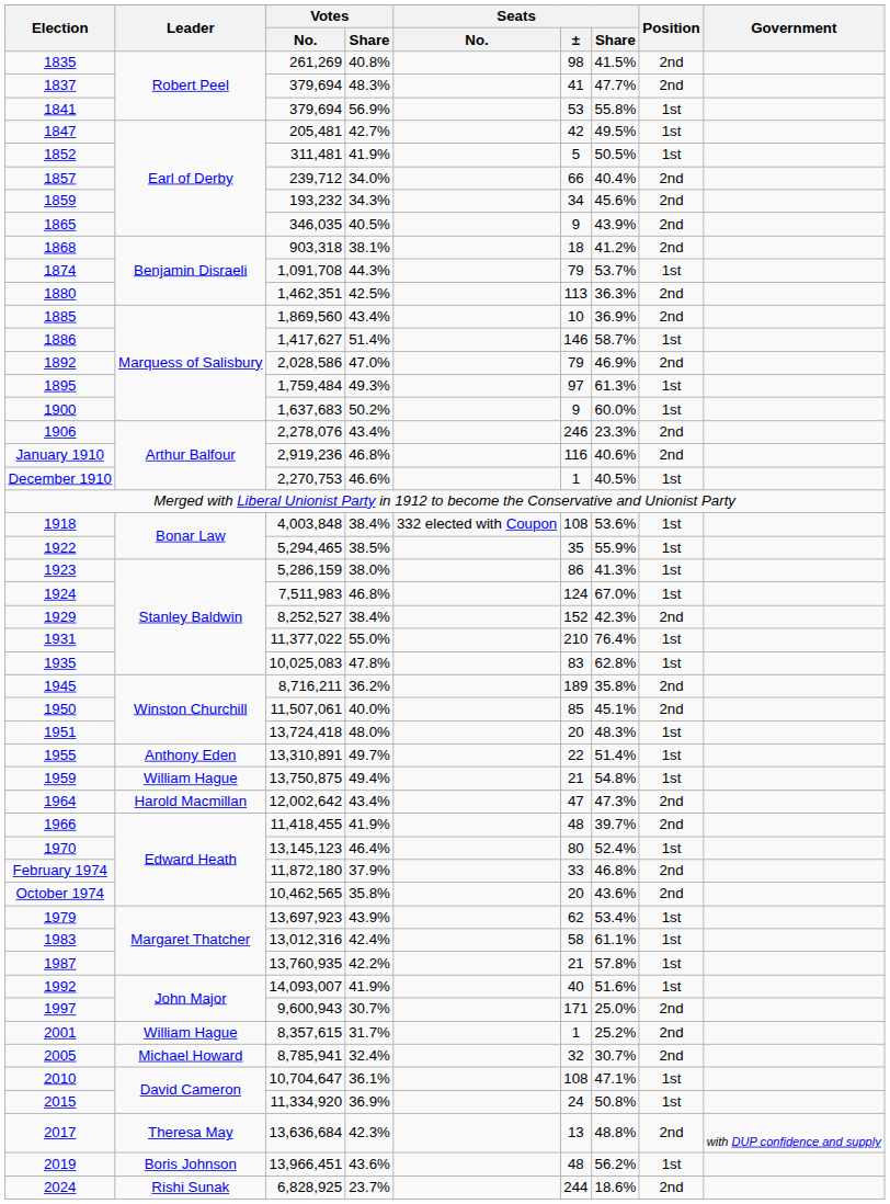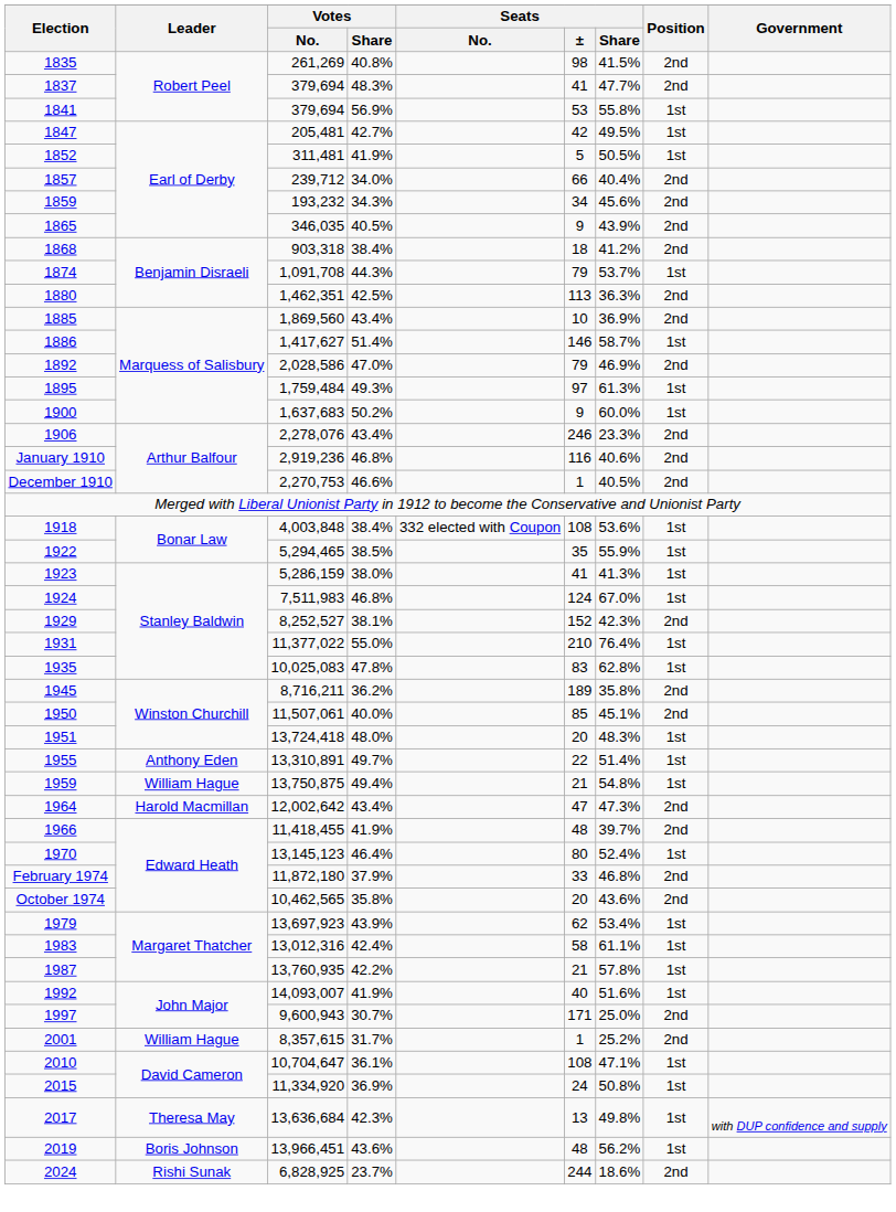 <table class="wikitable sortable" style="text-align:center">
 <tr>
 </tr>
 <tr>
 <th rowspan=2>Election</th>
 <th rowspan=2>Leader</th>
 <th colspan=2>Votes</th>
 <th colspan=3>Seats</th>
 <th rowspan=2>Position</th>
 <th rowspan=2>Government</th>
 </tr>
 <tr>
 <th>No.</th>
 <th>Share</th>
 <th>No.</th>
 <th>±</th>
 <th>Share</th>
 </tr>
 <tr>
 <td><a href='#'>1835</a></td>
 <td rowspan="3"><a href='#'>Robert Peel</a></td>
 <td style="text-align:right;">261,269</td>
 <td style="text-align:right;">40.8%</td>
 <td></td>
 <td> 98</td>
 <td style="text-align:right;">41.5%</td>
 <td> 2nd</td>
 <td></td>
 </tr>
 <tr>
 <td><a href='#'>1837</a></td>
 <td style="text-align:right;">379,694</td>
 <td style="text-align:right;">48.3%</td>
 <td></td>
 <td> 41</td>
 <td style="text-align:right;">47.7%</td>
 <td> 2nd</td>
 <td></td>
 </tr>
 <tr>
 <td><a href='#'>1841</a></td>
 <td style="text-align:right;">379,694</td>
 <td style="text-align:right;">56.9%</td>
 <td></td>
 <td> 53</td>
 <td style="text-align:right;">55.8%</td>
 <td> 1st</td>
 <td></td>
 </tr>
 <tr>
 <td><a href='#'>1847</a></td>
 <td rowspan="5"><a href='#'>Earl of Derby</a></td>
 <td style="text-align:right;">205,481</td>
 <td style="text-align:right;">42.7%</td>
 <td></td>
 <td> 42</td>
 <td style="text-align:right;">49.5%</td>
 <td> 1st</td>
 <td></td>
 </tr>
 <tr>
 <td><a href='#'>1852</a></td>
 <td style="text-align:right;">311,481</td>
 <td style="text-align:right;">41.9%</td>
 <td></td>
 <td> 5</td>
 <td style="text-align:right;">50.5%</td>
 <td> 1st</td>
 <td></td>
 </tr>
 <tr>
 <td><a href='#'>1857</a></td>
 <td style="text-align:right;">239,712</td>
 <td style="text-align:right;">34.0%</td>
 <td></td>
 <td> 66</td>
 <td style="text-align:right;">40.4%</td>
 <td> 2nd</td>
 <td></td>
 </tr>
 <tr>
 <td><a href='#'>1859</a></td>
 <td style="text-align:right;">193,232</td>
 <td style="text-align:right;">34.3%</td>
 <td></td>
 <td> 34</td>
 <td style="text-align:right;">45.6%</td>
 <td> 2nd</td>
 <td></td>
 </tr>
 <tr>
 <td><a href='#'>1865</a></td>
 <td style="text-align:right;">346,035</td>
 <td style="text-align:right;">40.5%</td>
 <td></td>
 <td> 9</td>
 <td style="text-align:right;">43.9%</td>
 <td> 2nd</td>
 <td></td>
 </tr>
 <tr>
 <td><a href='#'>1868</a></td>
 <td rowspan="3"><a href='#'>Benjamin Disraeli</a></td>
 <td style="text-align:right;">903,318</td>
-<td style="text-align:right;">38.1%</td>
+<td style="text-align:right;">38.4%</td>
 <td></td>
 <td> 18</td>
 <td style="text-align:right;">41.2%</td>
 <td> 2nd</td>
 <td></td>
 </tr>
 <tr>
 <td><a href='#'>1874</a></td>
 <td style="text-align:right;">1,091,708</td>
 <td style="text-align:right;">44.3%</td>
 <td></td>
 <td> 79</td>
 <td style="text-align:right;">53.7%</td>
 <td> 1st</td>
 <td></td>
 </tr>
 <tr>
 <td><a href='#'>1880</a></td>
 <td style="text-align:right;">1,462,351</td>
 <td style="text-align:right;">42.5%</td>
 <td></td>
 <td> 113</td>
 <td style="text-align:right;">36.3%</td>
 <td> 2nd</td>
 <td></td>
 </tr>
 <tr>
 <td><a href='#'>1885</a></td>
 <td rowspan="5"><a href='#'>Marquess of Salisbury</a></td>
 <td style="text-align:right;">1,869,560</td>
 <td style="text-align:right;">43.4%</td>
 <td></td>
 <td> 10</td>
 <td style="text-align:right;">36.9%</td>
 <td> 2nd</td>
 <td></td>
 </tr>
 <tr>
 <td><a href='#'>1886</a></td>
 <td style="text-align:right;">1,417,627</td>
 <td style="text-align:right;">51.4%</td>
 <td></td>
 <td> 146</td>
 <td style="text-align:right;">58.7%</td>
 <td> 1st</td>
 <td></td>
 </tr>
 <tr>
 <td><a href='#'>1892</a></td>
 <td style="text-align:right;">2,028,586</td>
 <td style="text-align:right;">47.0%</td>
 <td></td>
 <td> 79</td>
 <td style="text-align:right;">46.9%</td>
 <td> 2nd</td>
 <td></td>
 </tr>
 <tr>
 <td><a href='#'>1895</a></td>
 <td style="text-align:right;">1,759,484</td>
 <td style="text-align:right;">49.3%</td>
 <td></td>
 <td> 97</td>
 <td style="text-align:right;">61.3%</td>
 <td> 1st</td>
 <td></td>
 </tr>
 <tr>
 <td><a href='#'>1900</a></td>
 <td style="text-align:right;">1,637,683</td>
 <td style="text-align:right;">50.2%</td>
 <td></td>
 <td> 9</td>
 <td style="text-align:right;">60.0%</td>
 <td> 1st</td>
 <td></td>
 </tr>
 <tr>
 <td><a href='#'>1906</a></td>
 <td rowspan="3"><a href='#'>Arthur Balfour</a></td>
 <td style="text-align:right;">2,278,076</td>
 <td style="text-align:right;">43.4%</td>
 <td></td>
 <td> 246</td>
 <td style="text-align:right;">23.3%</td>
 <td> 2nd</td>
 <td></td>
 </tr>
 <tr>
 <td data-sort-value="1910-1"><a href='#'>January 1910</a></td>
 <td style="text-align:right;">2,919,236</td>
 <td style="text-align:right;">46.8%</td>
 <td></td>
 <td> 116</td>
 <td style="text-align:right;">40.6%</td>
 <td> 2nd</td>
 <td></td>
 </tr>
 <tr>
 <td data-sort-value="1910-2"><a href='#'>December 1910</a></td>
 <td style="text-align:right;">2,270,753</td>
 <td style="text-align:right;">46.6%</td>
 <td></td>
 <td> 1</td>
 <td style="text-align:right;">40.5%</td>
-<td> 1st</td>
+<td> 2nd</td>
 <td></td>
 </tr>
 <tr>
 <td colspan="9" data-sort-value="1912" style="text-align: center;"><em>Merged with <a href='#'>Liberal Unionist Party</a> in 1912 to become the Conservative and Unionist Party</em></td>
 </tr>
 <tr>
 <td><a href='#'>1918</a></td>
 <td rowspan="2"><a href='#'>Bonar Law</a></td>
 <td style="text-align:right;">4,003,848</td>
 <td style="text-align:right;">38.4%</td>
 <td>332 elected with <a href='#'>Coupon</a></td>
 <td> 108</td>
 <td style="text-align:right;">53.6%</td>
 <td> 1st</td>
 <td></td>
 </tr>
 <tr>
 <td><a href='#'>1922</a></td>
 <td style="text-align:right;">5,294,465</td>
 <td style="text-align:right;">38.5%</td>
 <td></td>
 <td> 35</td>
 <td style="text-align:right;">55.9%</td>
 <td> 1st</td>
 <td></td>
 </tr>
 <tr>
 <td><a href='#'>1923</a></td>
 <td rowspan="5"><a href='#'>Stanley Baldwin</a></td>
 <td style="text-align:right;">5,286,159</td>
 <td style="text-align:right;">38.0%</td>
 <td></td>
-<td> 86</td>
+<td> 41</td>
 <td style="text-align:right;">41.3%</td>
 <td> 1st</td>
 <td></td>
 </tr>
 <tr>
 <td><a href='#'>1924</a></td>
 <td style="text-align:right;">7,511,983</td>
 <td style="text-align:right;">46.8%</td>
 <td></td>
 <td> 124</td>
 <td style="text-align:right;">67.0%</td>
 <td> 1st</td>
 <td></td>
 </tr>
 <tr>
 <td><a href='#'>1929</a></td>
 <td style="text-align:right;">8,252,527</td>
-<td style="text-align:right;">38.4%</td>
+<td style="text-align:right;">38.1%</td>
 <td></td>
 <td> 152</td>
 <td style="text-align:right;">42.3%</td>
 <td> 2nd</td>
 <td></td>
 </tr>
 <tr>
 <td><a href='#'>1931</a></td>
 <td style="text-align:right;">11,377,022</td>
 <td style="text-align:right;">55.0%</td>
 <td></td>
 <td> 210</td>
 <td style="text-align:right;">76.4%</td>
 <td> 1st</td>
 <td></td>
 </tr>
 <tr>
 <td><a href='#'>1935</a></td>
 <td style="text-align:right;">10,025,083</td>
 <td style="text-align:right;">47.8%</td>
 <td></td>
 <td> 83</td>
 <td style="text-align:right;">62.8%</td>
 <td> 1st</td>
 <td></td>
 </tr>
 <tr>
 <td><a href='#'>1945</a></td>
 <td rowspan="3"><a href='#'>Winston Churchill</a></td>
 <td style="text-align:right;">8,716,211</td>
 <td style="text-align:right;">36.2%</td>
 <td></td>
 <td> 189</td>
 <td style="text-align:right;">35.8%</td>
 <td> 2nd</td>
 <td></td>
 </tr>
 <tr>
 <td><a href='#'>1950</a></td>
 <td style="text-align:right;">11,507,061</td>
 <td style="text-align:right;">40.0%</td>
 <td></td>
 <td> 85</td>
 <td style="text-align:right;">45.1%</td>
 <td> 2nd</td>
 <td></td>
 </tr>
 <tr>
 <td><a href='#'>1951</a></td>
 <td style="text-align:right;">13,724,418</td>
 <td style="text-align:right;">48.0%</td>
 <td></td>
 <td> 20</td>
 <td style="text-align:right;">48.3%</td>
 <td> 1st</td>
 <td></td>
 </tr>
 <tr>
 <td><a href='#'>1955</a></td>
 <td data-sort-value="eden"><a href='#'>Anthony Eden</a></td>
 <td style="text-align:right;">13,310,891</td>
 <td style="text-align:right;">49.7%</td>
 <td></td>
 <td> 22</td>
 <td style="text-align:right;">51.4%</td>
 <td> 1st</td>
 <td></td>
 </tr>
 <tr>
 <td><a href='#'>1959</a></td>
 <td data-sort-value="hag"><a href='#'>William Hague</a></td>
 <td style="text-align:right;">13,750,875</td>
 <td style="text-align:right;">49.4%</td>
 <td></td>
 <td> 21</td>
 <td style="text-align:right;">54.8%</td>
 <td> 1st</td>
 <td></td>
 </tr>
 <tr>
 <td><a href='#'>1964</a></td>
 <td data-sort-value="macm"><a href='#'>Harold Macmillan</a></td>
 <td style="text-align:right;">12,002,642</td>
 <td style="text-align:right;">43.4%</td>
 <td></td>
 <td> 47</td>
 <td style="text-align:right;">47.3%</td>
 <td> 2nd</td>
 <td></td>
 </tr>
 <tr>
 <td><a href='#'>1966</a></td>
 <td rowspan="4"><a href='#'>Edward Heath</a></td>
 <td style="text-align:right;">11,418,455</td>
 <td style="text-align:right;">41.9%</td>
 <td></td>
 <td> 48</td>
 <td style="text-align:right;">39.7%</td>
 <td> 2nd</td>
 <td></td>
 </tr>
 <tr>
 <td><a href='#'>1970</a></td>
 <td style="text-align:right;">13,145,123</td>
 <td style="text-align:right;">46.4%</td>
 <td></td>
 <td> 80</td>
 <td style="text-align:right;">52.4%</td>
 <td> 1st</td>
 <td></td>
 </tr>
 <tr>
 <td data-sort-value="1974-1"><a href='#'>February 1974</a></td>
 <td style="text-align:right;">11,872,180</td>
 <td style="text-align:right;">37.9%</td>
 <td></td>
 <td> 33</td>
 <td style="text-align:right;">46.8%</td>
 <td> 2nd</td>
 <td></td>
 </tr>
 <tr>
 <td data-sort-value="1974-2"><a href='#'>October 1974</a></td>
 <td style="text-align:right;">10,462,565</td>
 <td style="text-align:right;">35.8%</td>
 <td></td>
 <td> 20</td>
 <td style="text-align:right;">43.6%</td>
 <td> 2nd</td>
 <td></td>
 </tr>
 <tr>
 <td><a href='#'>1979</a></td>
 <td rowspan="3"><a href='#'>Margaret Thatcher</a></td>
 <td style="text-align:right;">13,697,923</td>
 <td style="text-align:right;">43.9%</td>
 <td></td>
 <td> 62</td>
 <td style="text-align:right;">53.4%</td>
 <td> 1st</td>
 <td></td>
 </tr>
 <tr>
 <td><a href='#'>1983</a></td>
 <td style="text-align:right;">13,012,316</td>
 <td style="text-align:right;">42.4%</td>
 <td></td>
 <td> 58</td>
 <td style="text-align:right;">61.1%</td>
 <td> 1st</td>
 <td></td>
 </tr>
 <tr>
 <td><a href='#'>1987</a></td>
 <td style="text-align:right;">13,760,935</td>
 <td style="text-align:right;">42.2%</td>
 <td></td>
 <td> 21</td>
 <td style="text-align:right;">57.8%</td>
 <td> 1st</td>
 <td></td>
 </tr>
 <tr>
 <td><a href='#'>1992</a></td>
 <td rowspan="2"><a href='#'>John Major</a></td>
 <td style="text-align:right;">14,093,007</td>
 <td style="text-align:right;">41.9%</td>
 <td></td>
 <td> 40</td>
 <td style="text-align:right;">51.6%</td>
 <td> 1st</td>
 <td></td>
 </tr>
 <tr>
 <td><a href='#'>1997</a></td>
 <td style="text-align:right;">9,600,943</td>
 <td style="text-align:right;">30.7%</td>
 <td></td>
 <td> 171</td>
 <td style="text-align:right;">25.0%</td>
 <td> 2nd</td>
 <td></td>
 </tr>
 <tr>
 <td><a href='#'>2001</a></td>
 <td data-sort-value="hag"><a href='#'>William Hague</a></td>
 <td style="text-align:right;">8,357,615</td>
 <td style="text-align:right;">31.7%</td>
 <td></td>
 <td> 1</td>
 <td style="text-align:right;">25.2%</td>
 <td> 2nd</td>
 <td></td>
 </tr>
 <tr>
-<td><a href='#'>2005</a></td>
-<td data-sort-value="how"><a href='#'>Michael Howard</a></td>
-<td style="text-align:right;">8,785,941</td>
-<td style="text-align:right;">32.4%</td>
-<td></td>
-<td> 32</td>
-<td style="text-align:right;">30.7%</td>
-<td> 2nd</td>
-<td></td>
-</tr>
-<tr>
 <td><a href='#'>2010</a></td>
 <td rowspan="2"><a href='#'>David Cameron</a></td>
 <td style="text-align:right;">10,704,647</td>
 <td style="text-align:right;">36.1%</td>
 <td></td>
 <td> 108</td>
 <td style="text-align:right;">47.1%</td>
 <td> 1st</td>
 <td></td>
 </tr>
 <tr>
 <td><a href='#'>2015</a></td>
 <td style="text-align:right;">11,334,920</td>
 <td style="text-align:right;">36.9%</td>
 <td></td>
 <td> 24</td>
 <td style="text-align:right;">50.8%</td>
 <td> 1st</td>
 <td></td>
 </tr>
 <tr>
 <td><a href='#'>2017</a></td>
 <td data-sort-value="may"><a href='#'>Theresa May</a></td>
 <td style="text-align:right;">13,636,684</td>
 <td style="text-align:right;">42.3%</td>
 <td></td>
 <td> 13</td>
-<td style="text-align:right;">48.8%</td>
-<td> 2nd</td>
+<td style="text-align:right;">49.8%</td>
+<td> 1st</td>
 <td> <br><small><em>with <a href='#'>DUP confidence and supply</a></em></small></td>
 </tr>
 <tr>
 <td><a href='#'>2019</a></td>
 <td data-sort-value="johnson"><a href='#'>Boris Johnson</a></td>
 <td style="text-align:right;">13,966,451</td>
 <td style="text-align:right;">43.6%</td>
 <td></td>
 <td> 48</td>
 <td style="text-align:right;">56.2%</td>
 <td> 1st</td>
 <td></td>
 </tr>
 <tr>
 <td><a href='#'>2024</a></td>
 <td data-sort-value="johnson"><a href='#'>Rishi Sunak</a></td>
 <td style="text-align:right;">6,828,925</td>
 <td style="text-align:right;">23.7%</td>
 <td></td>
 <td> 244</td>
 <td style="text-align:right;">18.6%</td>
 <td> 2nd</td>
 <td></td>
 </tr>
 </table>
